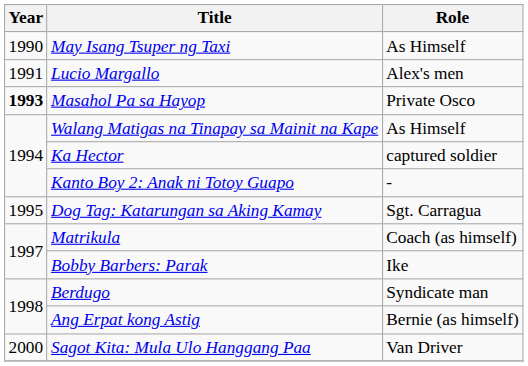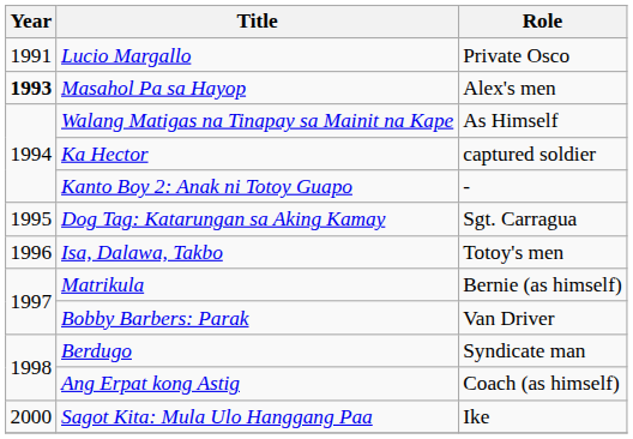 <table class="wikitable">
 <tr>
 <th>Year</th>
 <th>Title</th>
 <th>Role</th>
 </tr>
 <tr>
-<td>1990</td>
-<td><em><a href='#'>May Isang Tsuper ng Taxi</a></em></td>
-<td>As Himself</td>
-</tr>
-<tr>
 <td>1991</td>
 <td><em><a href='#'>Lucio Margallo</a></em></td>
-<td>Alex's men</td>
+<td>Private Osco</td>
 </tr>
 <tr>
 <td><strong>1993</strong></td>
 <td><em><a href='#'>Masahol Pa sa Hayop</a></em></td>
-<td>Private Osco</td>
+<td>Alex's men</td>
 </tr>
 <tr>
 <td rowspan=3>1994</td>
 <td><em><a href='#'>Walang Matigas na Tinapay sa Mainit na Kape</a></em></td>
 <td>As Himself</td>
 </tr>
 <tr>
 <td><em><a href='#'>Ka Hector</a></em></td>
 <td>captured soldier</td>
 </tr>
 <tr>
 <td><em><a href='#'>Kanto Boy 2: Anak ni Totoy Guapo</a></em></td>
 <td>-</td>
 </tr>
 <tr>
 <td>1995</td>
 <td><em><a href='#'>Dog Tag: Katarungan sa Aking Kamay</a></em></td>
 <td>Sgt. Carragua</td>
 </tr>
 <tr>
+<td>1996</td>
+<td><em><a href='#'>Isa, Dalawa, Takbo</a></em></td>
+<td>Totoy's men</td>
+</tr>
+<tr>
 <td rowspan=2>1997</td>
 <td><em><a href='#'>Matrikula</a></em></td>
-<td>Coach (as himself)</td>
+<td>Bernie (as himself)</td>
 </tr>
 <tr>
 <td><em><a href='#'>Bobby Barbers: Parak</a></em></td>
-<td>Ike</td>
+<td>Van Driver</td>
 </tr>
 <tr>
 <td rowspan=2>1998</td>
 <td><em><a href='#'>Berdugo</a></em></td>
 <td>Syndicate man</td>
 </tr>
 <tr>
 <td><em><a href='#'>Ang Erpat kong Astig</a></em></td>
-<td>Bernie (as himself)</td>
+<td>Coach (as himself)</td>
 </tr>
 <tr>
 <td>2000</td>
 <td><em><a href='#'>Sagot Kita: Mula Ulo Hanggang Paa</a></em></td>
-<td>Van Driver</td>
+<td>Ike</td>
 </tr>
 <tr>
 </tr>
 </table>
